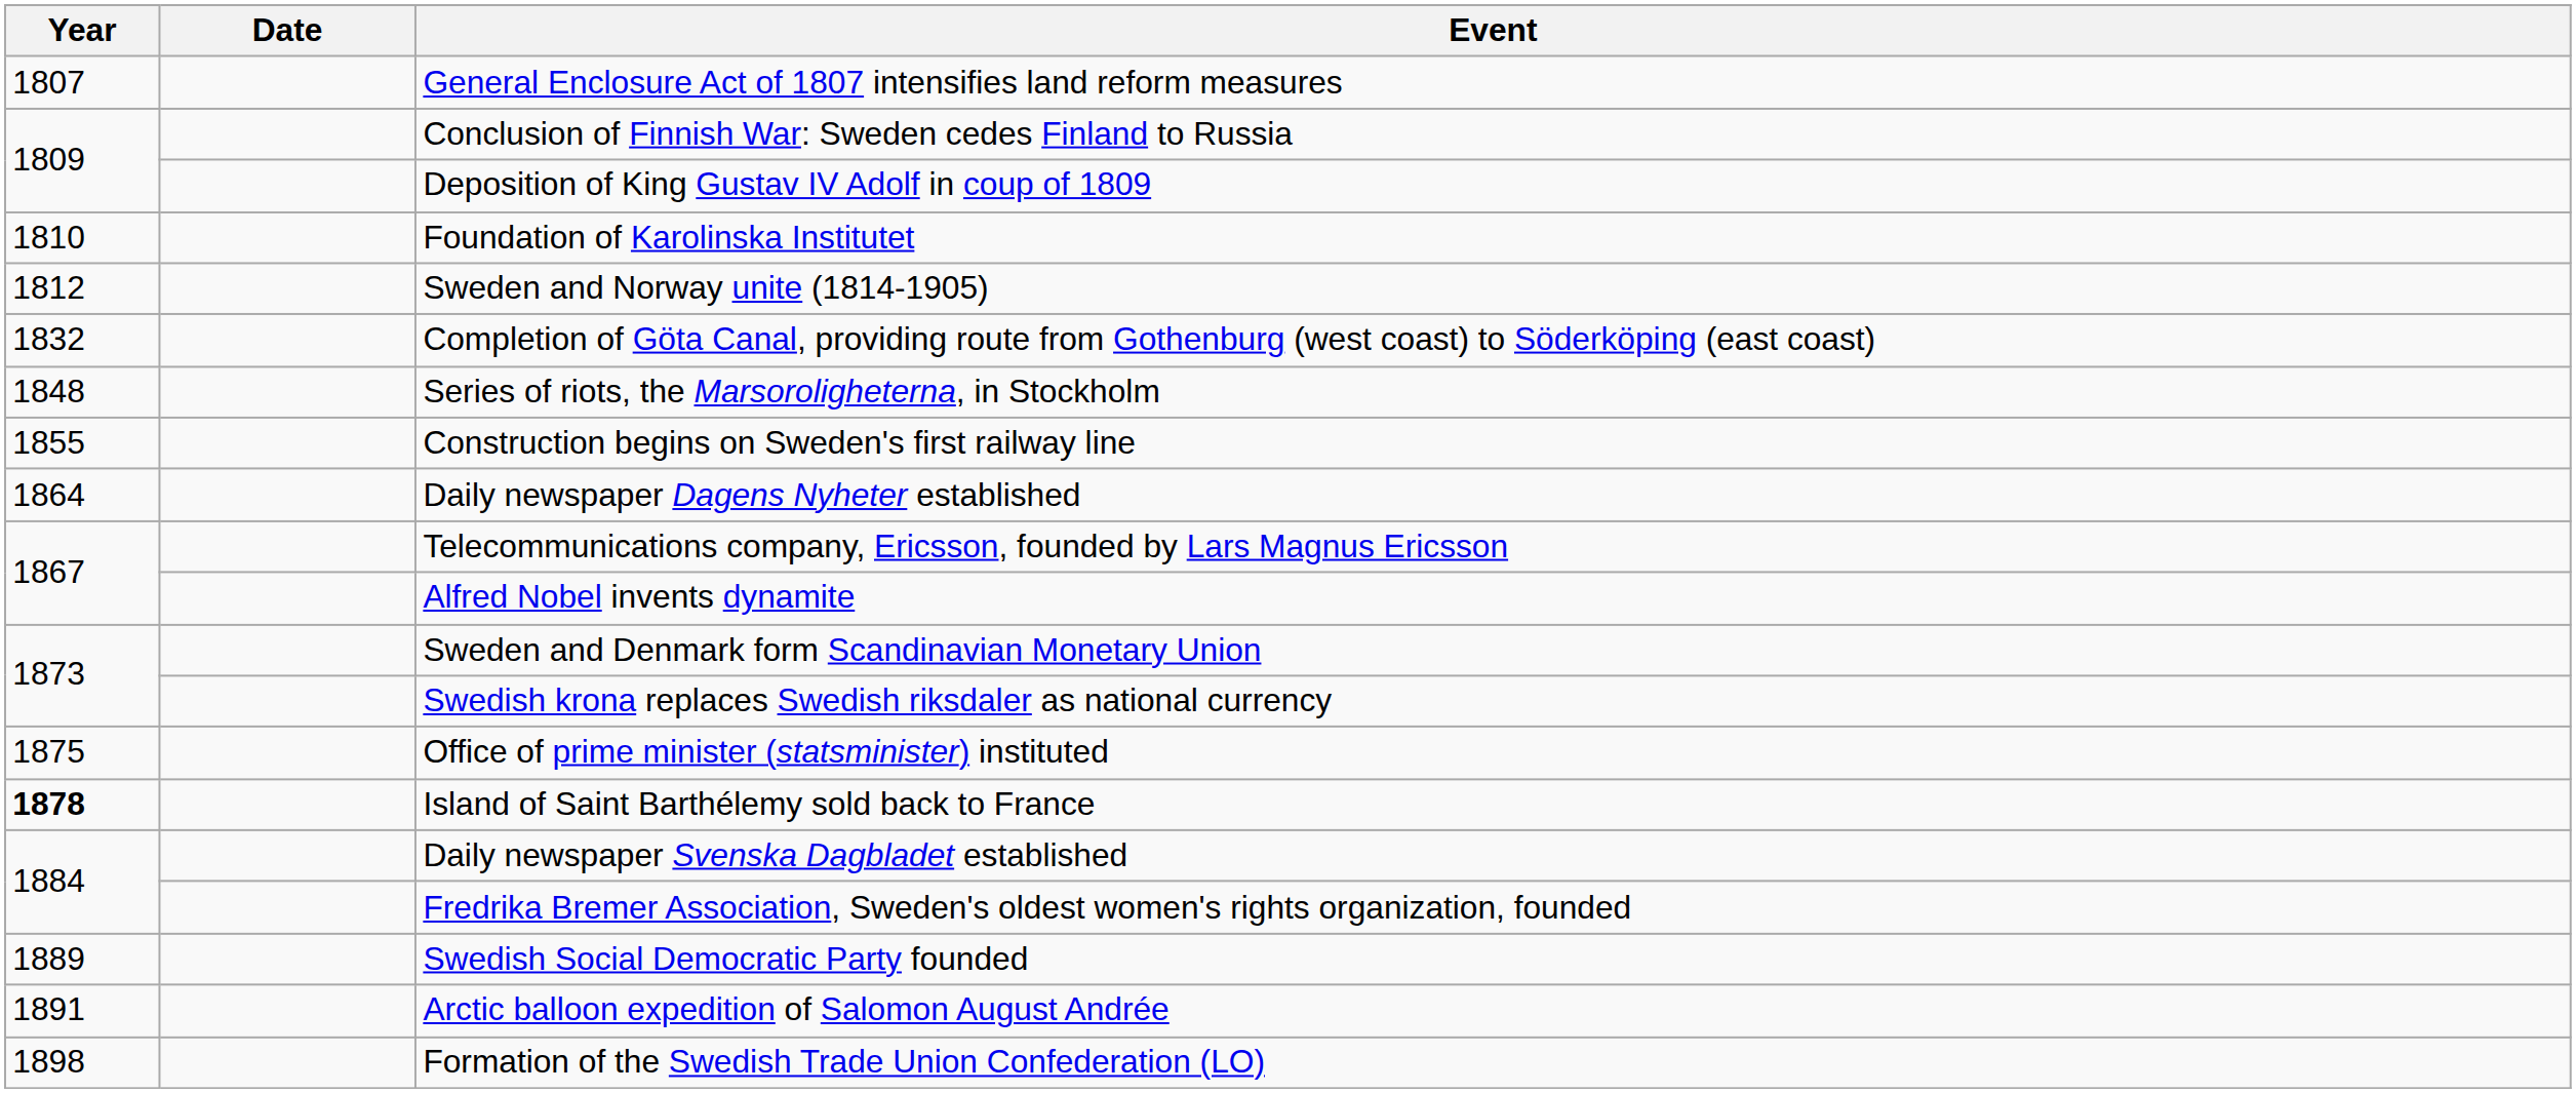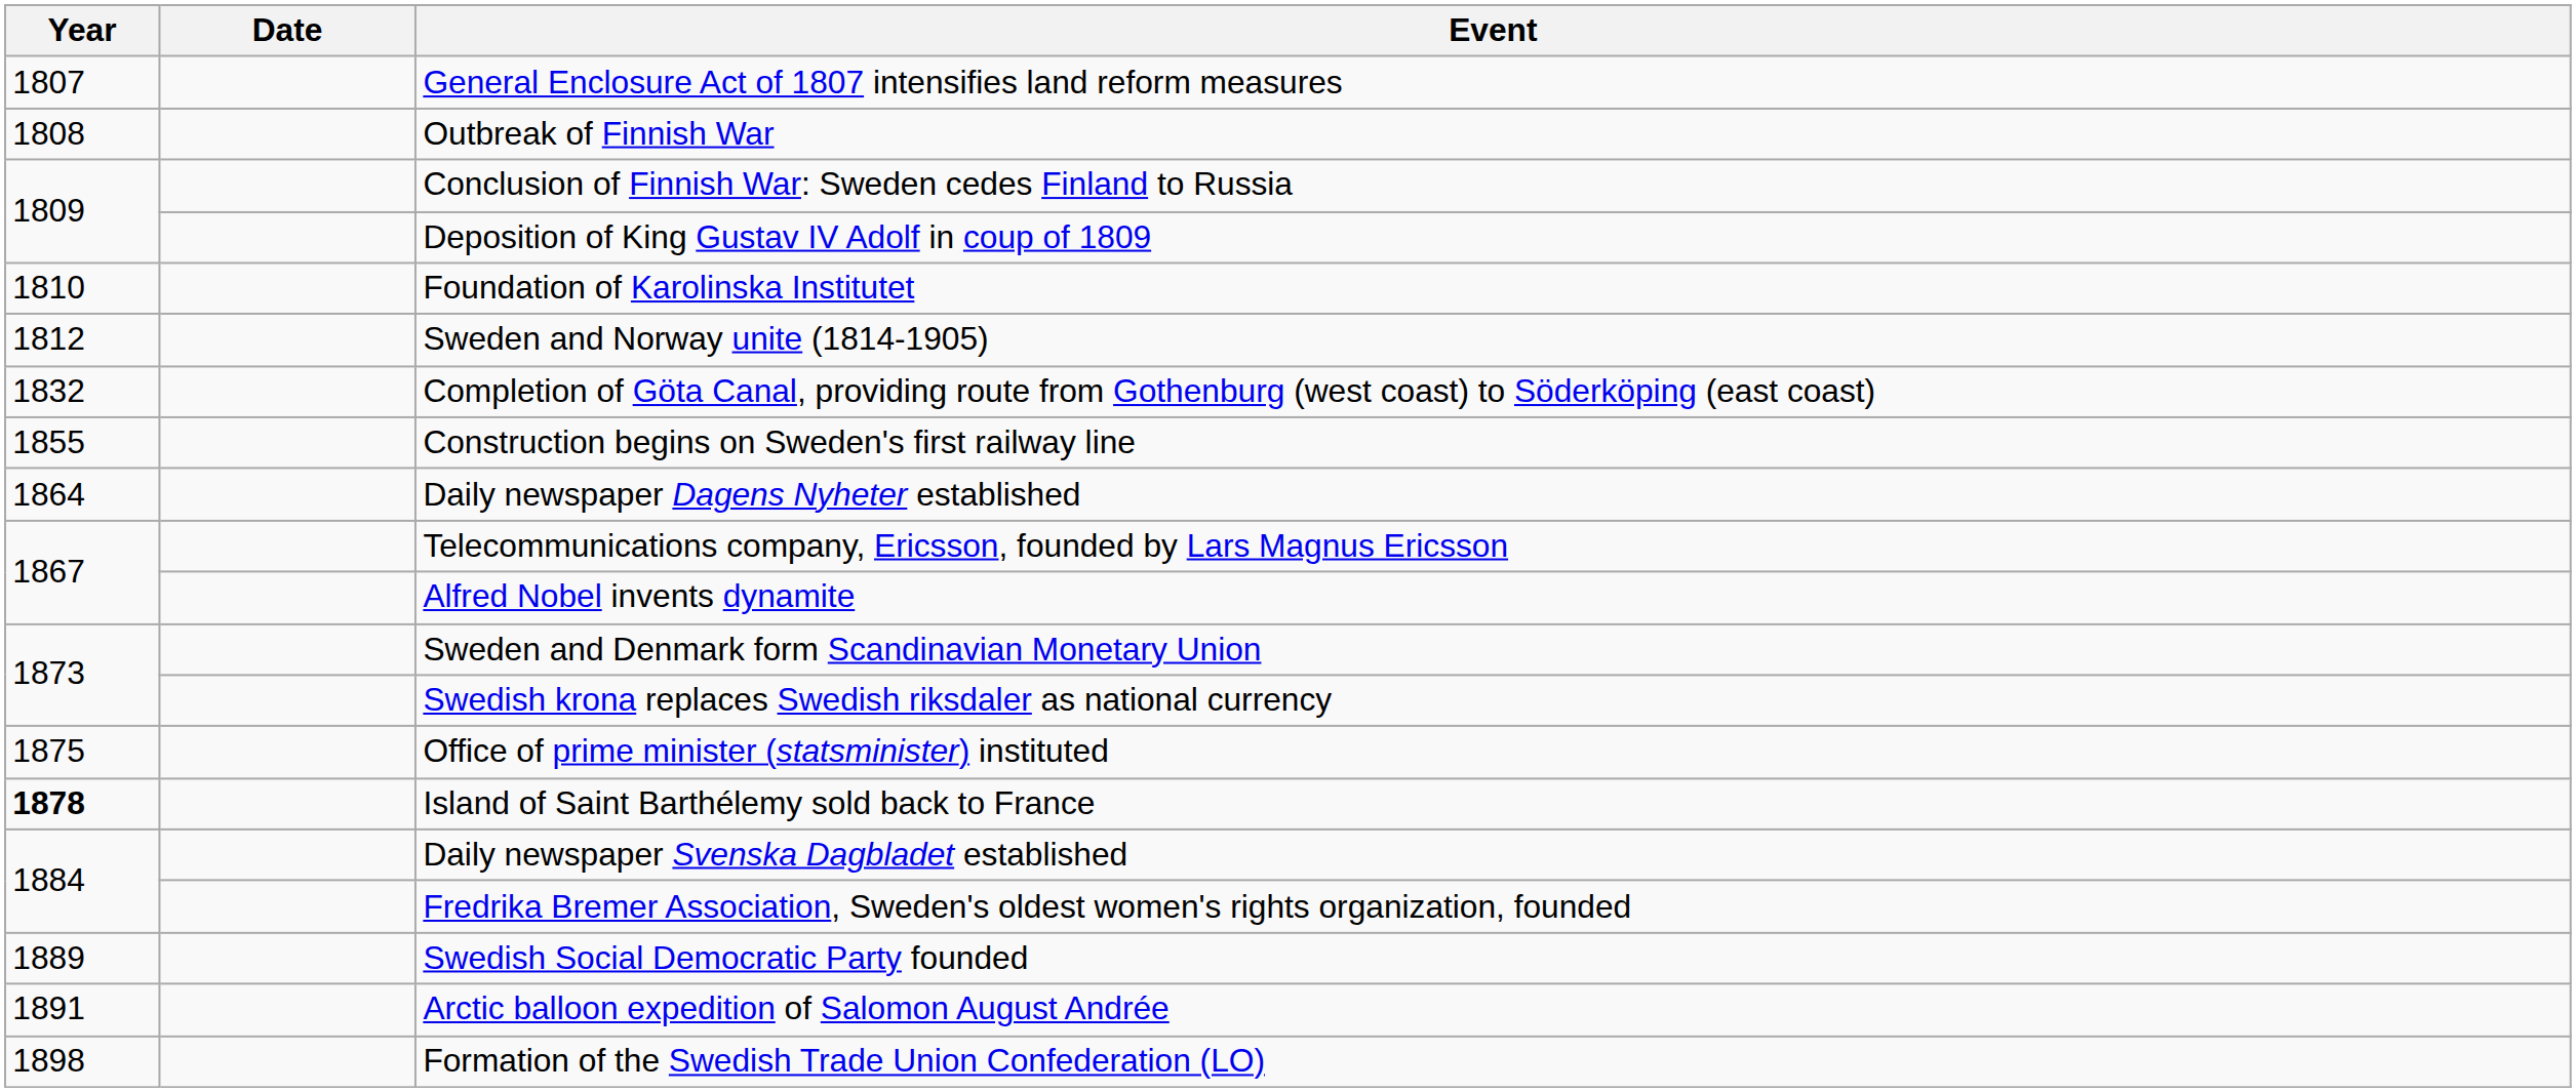 <table class="wikitable" width="100%">
 <tr>
 <th style="width: 6%;">Year</th>
 <th style="width: 10%;">Date</th>
 <th>Event</th>
 </tr>
 <tr>
 <td>1807</td>
 <td></td>
 <td><a href='#'>General Enclosure Act of 1807</a> intensifies land reform measures</td>
+</tr>
+<tr>
+<td>1808</td>
+<td></td>
+<td>Outbreak of <a href='#'>Finnish War</a></td>
 </tr>
 <tr>
 <td rowspan="2">1809</td>
 <td></td>
 <td>Conclusion of <a href='#'>Finnish War</a>: Sweden cedes <a href='#'>Finland</a> to Russia</td>
 </tr>
 <tr>
 <td></td>
 <td>Deposition of King <a href='#'>Gustav IV Adolf</a> in <a href='#'>coup of 1809</a></td>
 </tr>
 <tr>
 <td>1810</td>
 <td></td>
 <td>Foundation of <a href='#'>Karolinska Institutet</a></td>
 </tr>
 <tr>
 <td>1812</td>
 <td></td>
 <td>Sweden and Norway <a href='#'>unite</a> (1814-1905)</td>
 </tr>
 <tr>
 <td>1832</td>
 <td></td>
 <td>Completion of <a href='#'>Göta Canal</a>, providing route from <a href='#'>Gothenburg</a> (west coast) to <a href='#'>Söderköping</a> (east coast)</td>
-</tr>
-<tr>
-<td>1848</td>
-<td></td>
-<td>Series of riots, the <em><a href='#'>Marsoroligheterna</a></em>, in Stockholm</td>
 </tr>
 <tr>
 <td>1855</td>
 <td></td>
 <td>Construction begins on Sweden's first railway line</td>
 </tr>
 <tr>
 <td>1864</td>
 <td></td>
 <td>Daily newspaper <em><a href='#'>Dagens Nyheter</a></em> established</td>
 </tr>
 <tr>
 <td rowspan="2">1867</td>
 <td></td>
 <td>Telecommunications company, <a href='#'>Ericsson</a>, founded by <a href='#'>Lars Magnus Ericsson</a></td>
 </tr>
 <tr>
 <td></td>
 <td><a href='#'>Alfred Nobel</a> invents <a href='#'>dynamite</a></td>
 </tr>
 <tr>
 <td rowspan="2">1873</td>
 <td></td>
 <td>Sweden and Denmark form <a href='#'>Scandinavian Monetary Union</a></td>
 </tr>
 <tr>
 <td></td>
 <td><a href='#'>Swedish krona</a> replaces <a href='#'>Swedish riksdaler</a> as national currency</td>
 </tr>
 <tr>
 <td>1875</td>
 <td></td>
 <td>Office of <a href='#'>prime minister (<em>statsminister</em>)</a> instituted</td>
 </tr>
 <tr>
 <td><strong>1878</strong></td>
 <td></td>
 <td>Island of Saint Barthélemy sold back to France</td>
 </tr>
 <tr>
 <td rowspan="2">1884</td>
 <td></td>
 <td>Daily newspaper <em><a href='#'>Svenska Dagbladet</a></em> established</td>
 </tr>
 <tr>
 <td></td>
 <td><a href='#'>Fredrika Bremer Association</a>, Sweden's oldest women's rights organization, founded</td>
 </tr>
 <tr>
 <td>1889</td>
 <td></td>
 <td><a href='#'>Swedish Social Democratic Party</a> founded</td>
 </tr>
 <tr>
 <td>1891</td>
 <td></td>
 <td><a href='#'>Arctic balloon expedition</a> of <a href='#'>Salomon August Andrée</a></td>
 </tr>
 <tr>
 <td>1898</td>
 <td></td>
 <td>Formation of the <a href='#'>Swedish Trade Union Confederation (LO)</a></td>
 </tr>
 </table>
